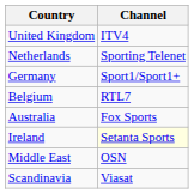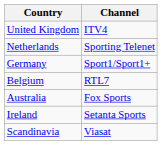 <table class="wikitable" style="font-size:100%; text-align:left">
 <tr>
 <th>Country</th>
 <th>Channel</th>
 </tr>
 <tr>
 <td> <a href='#'>United Kingdom</a></td>
 <td><a href='#'>ITV4</a></td>
 </tr>
 <tr>
 <td> <a href='#'>Netherlands</a></td>
 <td><a href='#'>Sporting Telenet</a></td>
 </tr>
 <tr>
 <td> <a href='#'>Germany</a></td>
 <td><a href='#'>Sport1/Sport1+</a></td>
 </tr>
 <tr>
 <td> <a href='#'>Belgium</a></td>
 <td><a href='#'>RTL7</a></td>
 </tr>
 <tr>
 <td> <a href='#'>Australia</a></td>
 <td><a href='#'>Fox Sports</a></td>
 </tr>
 <tr>
 <td> <a href='#'>Ireland</a></td>
-<td style="background: lightyellow;"><a href='#'>Setanta Sports</a></td>
-</tr>
-<tr>
-<td><a href='#'>Middle East</a></td>
-<td><a href='#'>OSN</a></td>
+<td><a href='#'>Setanta Sports</a></td>
 </tr>
 <tr>
 <td><a href='#'>Scandinavia</a></td>
 <td><a href='#'>Viasat</a></td>
 </tr>
 </table>
